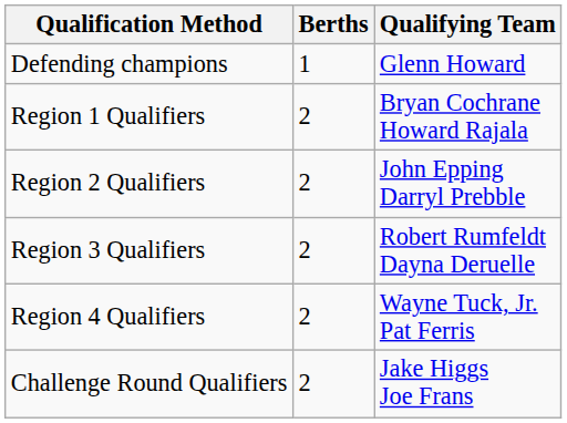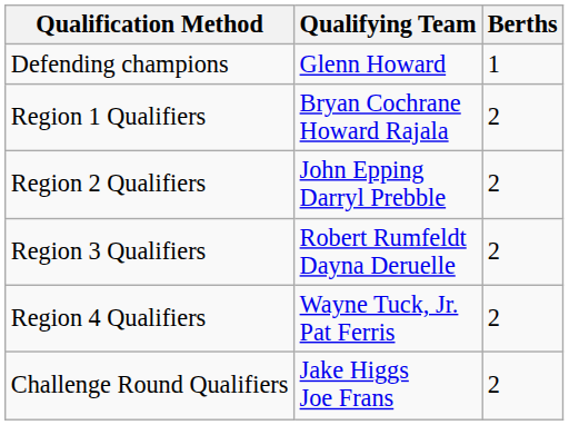 <table class="wikitable">
 <tr>
 <th>Qualification Method</th>
+<th>Qualifying Team</th>
 <th>Berths</th>
-<th>Qualifying Team</th>
 </tr>
 <tr>
 <td>Defending champions</td>
+<td><a href='#'>Glenn Howard</a></td>
 <td>1</td>
-<td><a href='#'>Glenn Howard</a></td>
 </tr>
 <tr>
 <td>Region 1 Qualifiers</td>
+<td><a href='#'>Bryan Cochrane</a> <br> <a href='#'>Howard Rajala</a></td>
 <td>2</td>
-<td><a href='#'>Bryan Cochrane</a> <br> <a href='#'>Howard Rajala</a></td>
 </tr>
 <tr>
 <td>Region 2 Qualifiers</td>
+<td><a href='#'>John Epping</a> <br> <a href='#'>Darryl Prebble</a></td>
 <td>2</td>
-<td><a href='#'>John Epping</a> <br> <a href='#'>Darryl Prebble</a></td>
 </tr>
 <tr>
 <td>Region 3 Qualifiers</td>
+<td><a href='#'>Robert Rumfeldt</a> <br> <a href='#'>Dayna Deruelle</a></td>
 <td>2</td>
-<td><a href='#'>Robert Rumfeldt</a> <br> <a href='#'>Dayna Deruelle</a></td>
 </tr>
 <tr>
 <td>Region 4 Qualifiers</td>
+<td><a href='#'>Wayne Tuck, Jr.</a> <br> <a href='#'>Pat Ferris</a></td>
 <td>2</td>
-<td><a href='#'>Wayne Tuck, Jr.</a> <br> <a href='#'>Pat Ferris</a></td>
 </tr>
 <tr>
 <td>Challenge Round Qualifiers</td>
+<td><a href='#'>Jake Higgs</a> <br> <a href='#'>Joe Frans</a></td>
 <td>2</td>
-<td><a href='#'>Jake Higgs</a> <br> <a href='#'>Joe Frans</a></td>
 </tr>
 </table>
